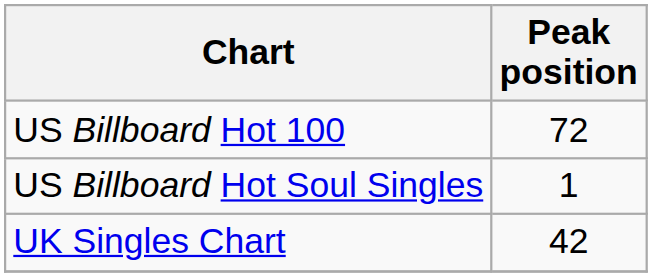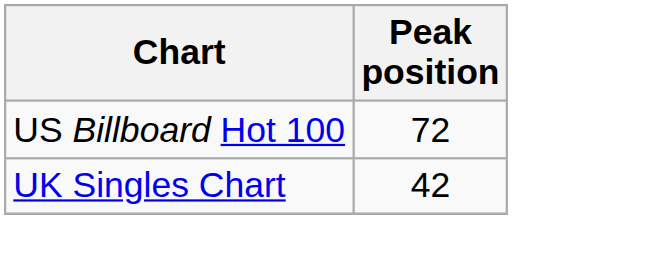 <table class="wikitable sortable">
 <tr>
 <th>Chart</th>
 <th>Peak<br>position</th>
 </tr>
 <tr>
 <td>US <em>Billboard</em> <a href='#'>Hot 100</a></td>
 <td align="center">72</td>
 </tr>
 <tr>
-<td>US <em>Billboard</em> <a href='#'>Hot Soul Singles</a></td>
-<td align="center">1</td>
-</tr>
-<tr>
 <td><a href='#'>UK Singles Chart</a></td>
 <td align="center">42</td>
 </tr>
 <tr>
 </tr>
 </table>
